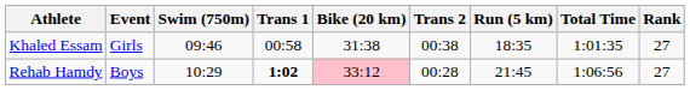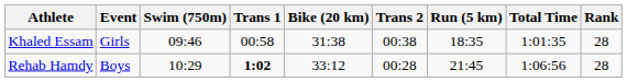 <table class="wikitable" style="font-size:90%;">
 <tr>
 <th>Athlete</th>
 <th>Event</th>
 <th>Swim (750m)</th>
 <th>Trans 1</th>
 <th>Bike (20 km)</th>
 <th>Trans 2</th>
 <th>Run (5 km)</th>
 <th>Total Time</th>
 <th>Rank</th>
 </tr>
 <tr align=center>
 <td align=left><a href='#'>Khaled Essam</a></td>
 <td align=left><a href='#'>Girls</a></td>
 <td>09:46</td>
 <td>00:58</td>
 <td>31:38</td>
 <td>00:38</td>
 <td>18:35</td>
 <td>1:01:35</td>
-<td>27</td>
+<td>28</td>
 </tr>
 <tr align=center>
 <td align=left><a href='#'>Rehab Hamdy</a></td>
 <td align=left><a href='#'>Boys</a></td>
 <td>10:29</td>
 <td><strong>1:02</strong></td>
-<td style="background: pink;">33:12</td>
+<td>33:12</td>
 <td>00:28</td>
 <td>21:45</td>
 <td>1:06:56</td>
-<td>27</td>
+<td>28</td>
 </tr>
 </table>
